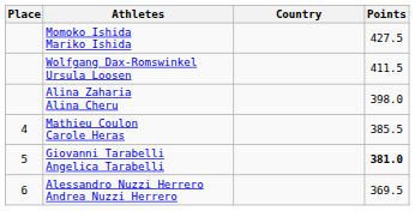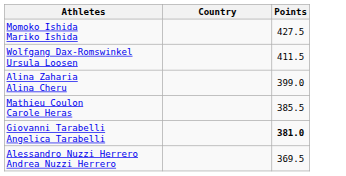 <table class="wikitable">
 <tr>
-<th>Place</th>
 <th width=220px>Athletes</th>
 <th width=150px>Country</th>
 <th>Points</th>
 </tr>
 <tr>
-<td align=center></td>
 <td><a href='#'>Momoko Ishida</a><br><a href='#'>Mariko Ishida</a></td>
 <td></td>
 <td align=center>427.5</td>
 </tr>
 <tr>
-<td align=center></td>
 <td><a href='#'>Wolfgang Dax-Romswinkel</a><br><a href='#'>Ursula Loosen</a></td>
 <td></td>
 <td align=center>411.5</td>
 </tr>
 <tr>
-<td align=center></td>
 <td><a href='#'>Alina Zaharia</a><br><a href='#'>Alina Cheru</a></td>
 <td></td>
-<td align=center>398.0</td>
+<td align=center>399.0</td>
 </tr>
 <tr>
-<td align=center>4</td>
 <td><a href='#'>Mathieu Coulon</a><br><a href='#'>Carole Heras</a></td>
 <td></td>
 <td align=center>385.5</td>
 </tr>
 <tr>
-<td align=center>5</td>
 <td><a href='#'>Giovanni Tarabelli</a><br><a href='#'>Angelica Tarabelli</a></td>
 <td></td>
 <td align=center><strong>381.0</strong></td>
 </tr>
 <tr>
-<td align=center>6</td>
 <td><a href='#'>Alessandro Nuzzi Herrero</a><br><a href='#'>Andrea Nuzzi Herrero</a></td>
 <td></td>
 <td align=center>369.5</td>
 </tr>
 </table>
